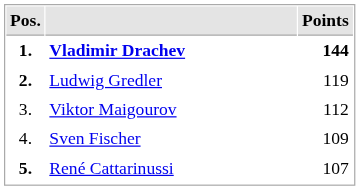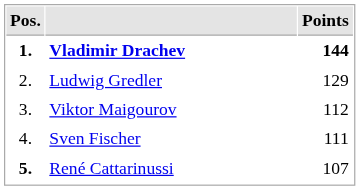 <table cellspacing="1" cellpadding="3" style="border:1px solid #AAAAAA;font-size:90%">
 <tr bgcolor="#E4E4E4">
 <th style="border-bottom:1px solid #AAAAAA" width=10>Pos.</th>
 <th style="border-bottom:1px solid #AAAAAA" width=200></th>
 <th style="border-bottom:1px solid #AAAAAA" width=20>Points</th>
 </tr>
 <tr>
 <td align="center"><strong>1.</strong></td>
 <td> <strong><a href='#'>Vladimir Drachev</a></strong></td>
 <td align="right"><strong>144</strong></td>
 </tr>
 <tr>
-<td align="center"><strong>2.</strong></td>
+<td align="center">2.</td>
 <td> <a href='#'>Ludwig Gredler</a></td>
-<td align="right">119</td>
+<td align="right">129</td>
 </tr>
 <tr>
 <td align="center">3.</td>
 <td> <a href='#'>Viktor Maigourov</a></td>
 <td align="right">112</td>
 </tr>
 <tr>
 <td align="center">4.</td>
 <td> <a href='#'>Sven Fischer</a></td>
-<td align="right">109</td>
+<td align="right">111</td>
 </tr>
 <tr>
 <td align="center"><strong>5.</strong></td>
 <td> <a href='#'>René Cattarinussi</a></td>
 <td align="right">107</td>
 </tr>
 <tr>
 </tr>
 </table>
